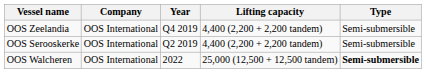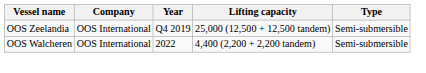 <table class="wikitable">
 <tr>
 <th>Vessel name</th>
 <th>Company</th>
 <th>Year</th>
 <th>Lifting capacity</th>
 <th>Type</th>
 </tr>
 <tr>
 <td>OOS Zeelandia</td>
 <td>OOS International</td>
 <td>Q4 2019</td>
-<td>4,400 (2,200 + 2,200 tandem)</td>
-<td>Semi-submersible</td>
-</tr>
-<tr>
-<td>OOS Serooskerke</td>
-<td>OOS International</td>
-<td>Q2 2019</td>
-<td>4,400 (2,200 + 2,200 tandem)</td>
+<td>25,000 (12,500 + 12,500 tandem)</td>
 <td>Semi-submersible</td>
 </tr>
 <tr>
 <td>OOS Walcheren</td>
 <td>OOS International</td>
 <td>2022</td>
-<td>25,000 (12,500 + 12,500 tandem)</td>
-<td><strong>Semi-submersible</strong></td>
+<td>4,400 (2,200 + 2,200 tandem)</td>
+<td>Semi-submersible</td>
 </tr>
 </table>
